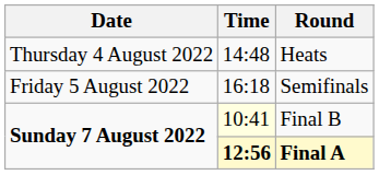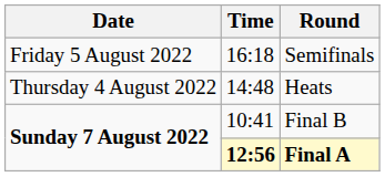 <table class="wikitable">
 <tr>
 <th>Date</th>
 <th>Time</th>
 <th>Round</th>
 </tr>
 <tr>
+<td>Friday 5 August 2022</td>
+<td>16:18</td>
+<td>Semifinals</td>
+</tr>
+<tr>
 <td>Thursday 4 August 2022</td>
 <td>14:48</td>
 <td>Heats</td>
 </tr>
 <tr>
-<td>Friday 5 August 2022</td>
-<td>16:18</td>
-<td>Semifinals</td>
-</tr>
-<tr>
 <td rowspan=2><strong>Sunday 7 August 2022</strong></td>
-<td style="background: lightyellow;">10:41</td>
+<td>10:41</td>
 <td>Final B</td>
 </tr>
 <tr>
 <td style=background:lemonchiffon><strong>12:56</strong></td>
 <td style=background:lemonchiffon><strong>Final A</strong></td>
 </tr>
 </table>
